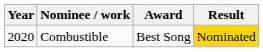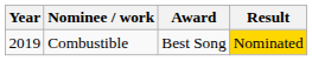 <table class="wikitable">
 <tr>
 <th>Year</th>
 <th>Nominee / work</th>
 <th>Award</th>
 <th>Result</th>
 </tr>
 <tr>
-<td>2020</td>
+<td>2019</td>
 <td>Combustible</td>
 <td>Best Song</td>
 <td style="background: gold;">Nominated</td>
 </tr>
 </table>
